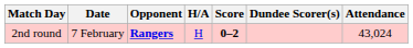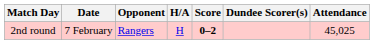 <table class="wikitable" style="text-align:center">
 <tr>
 <th>Match Day</th>
 <th>Date</th>
 <th>Opponent</th>
 <th>H/A</th>
 <th>Score</th>
 <th>Dundee Scorer(s)</th>
 <th>Attendance</th>
 </tr>
 <tr bgcolor="#FFCCCC">
 <td>2nd round</td>
 <td align="left">7 February</td>
-<td align="left"><strong><a href='#'>Rangers</a></strong></td>
+<td align="left"><a href='#'>Rangers</a></td>
 <td><a href='#'>H</a></td>
 <td><strong>0–2</strong></td>
 <td align="left"></td>
-<td>43,024</td>
+<td>45,025</td>
 </tr>
 </table>
